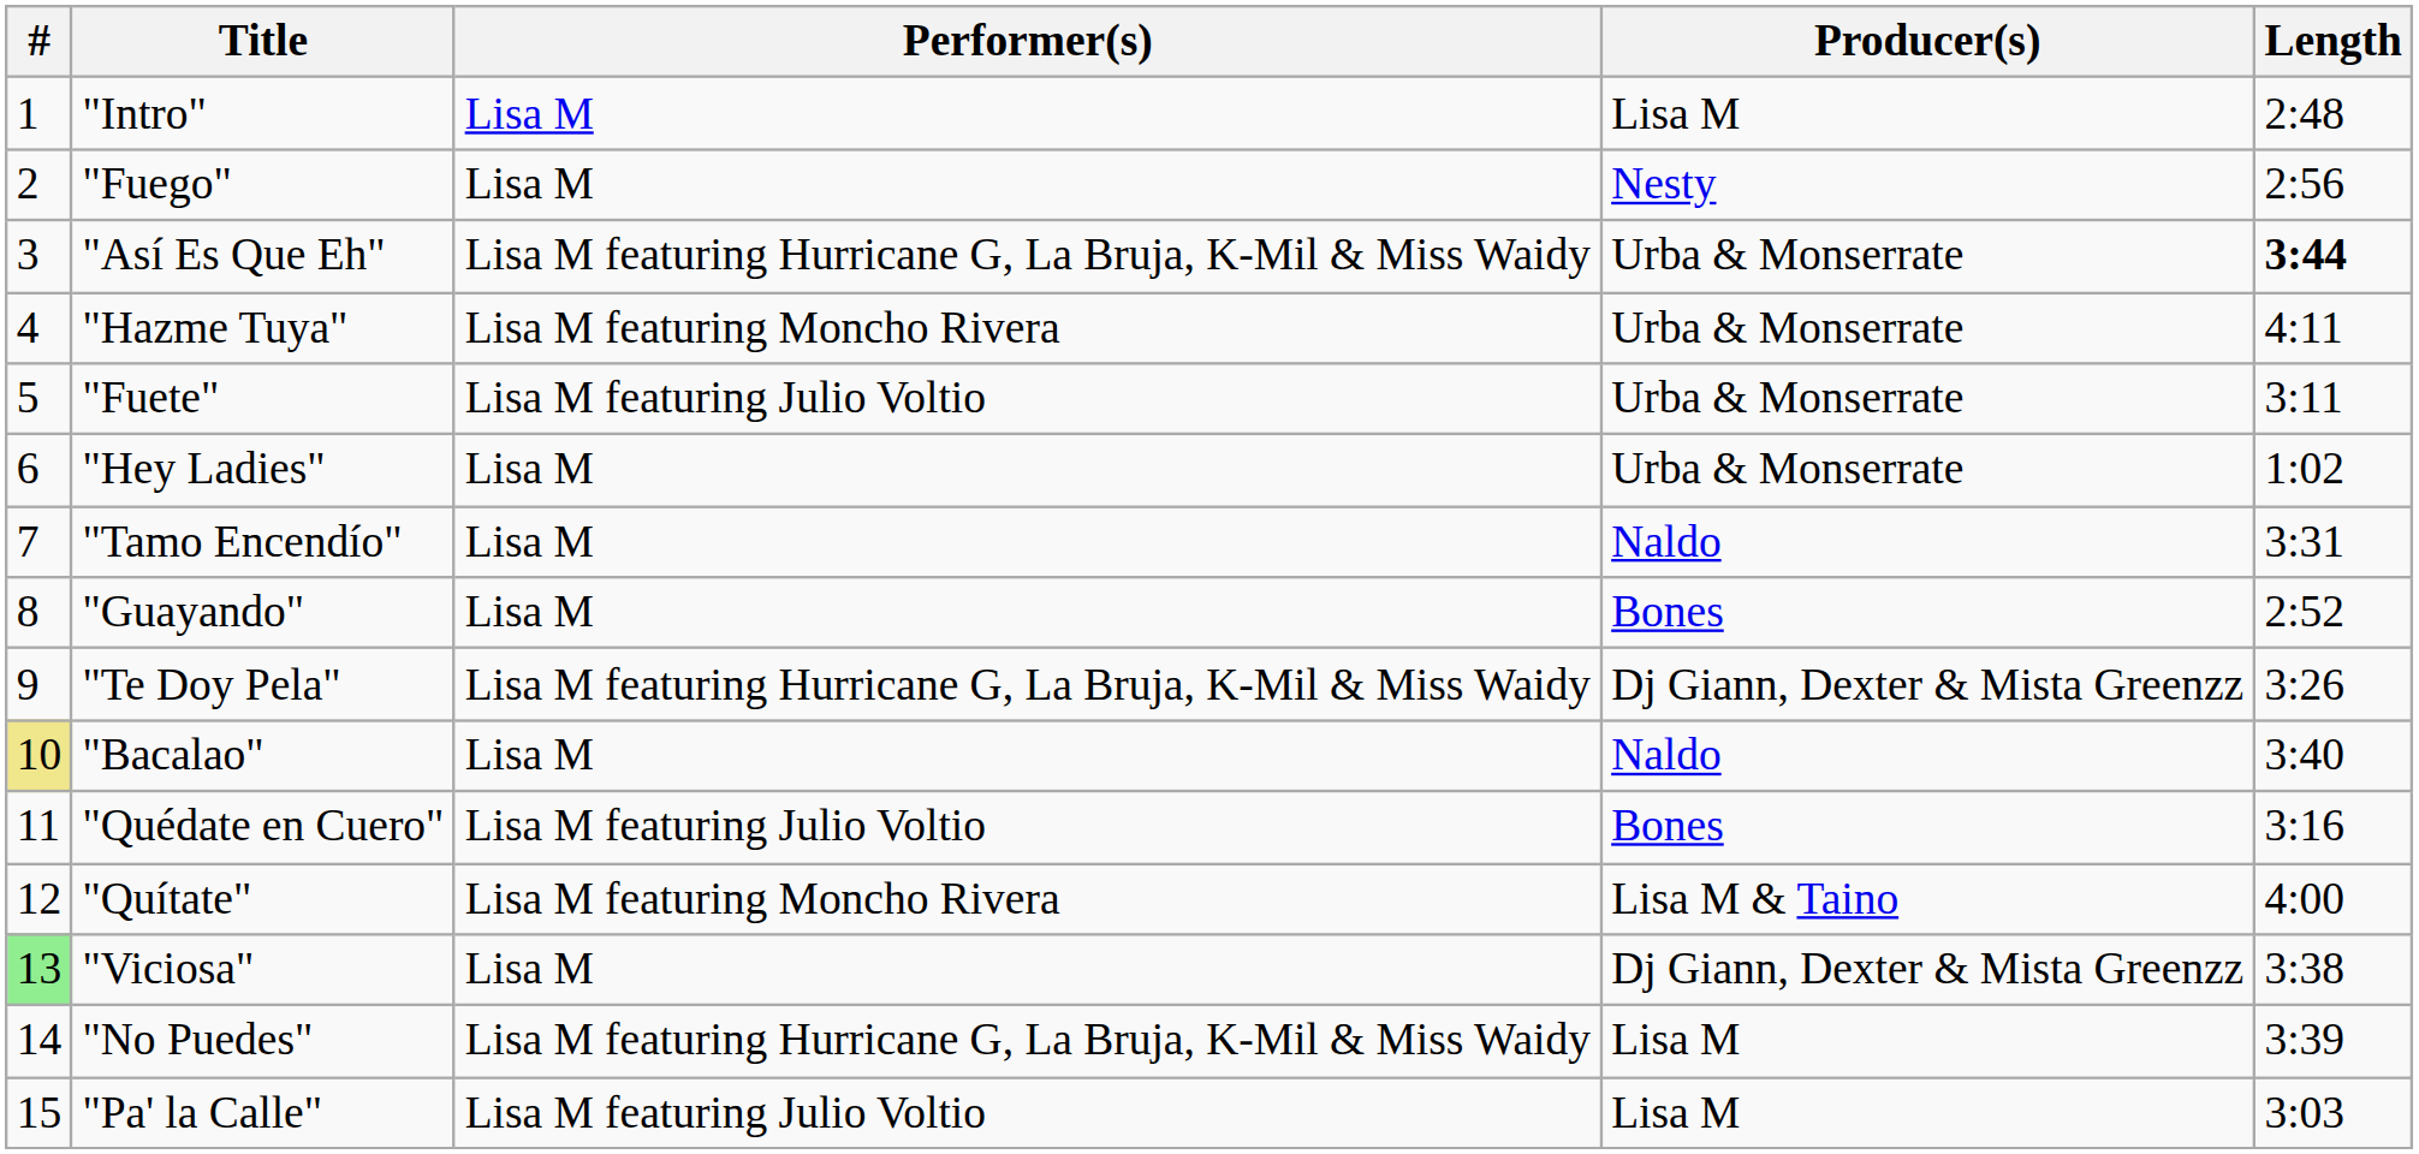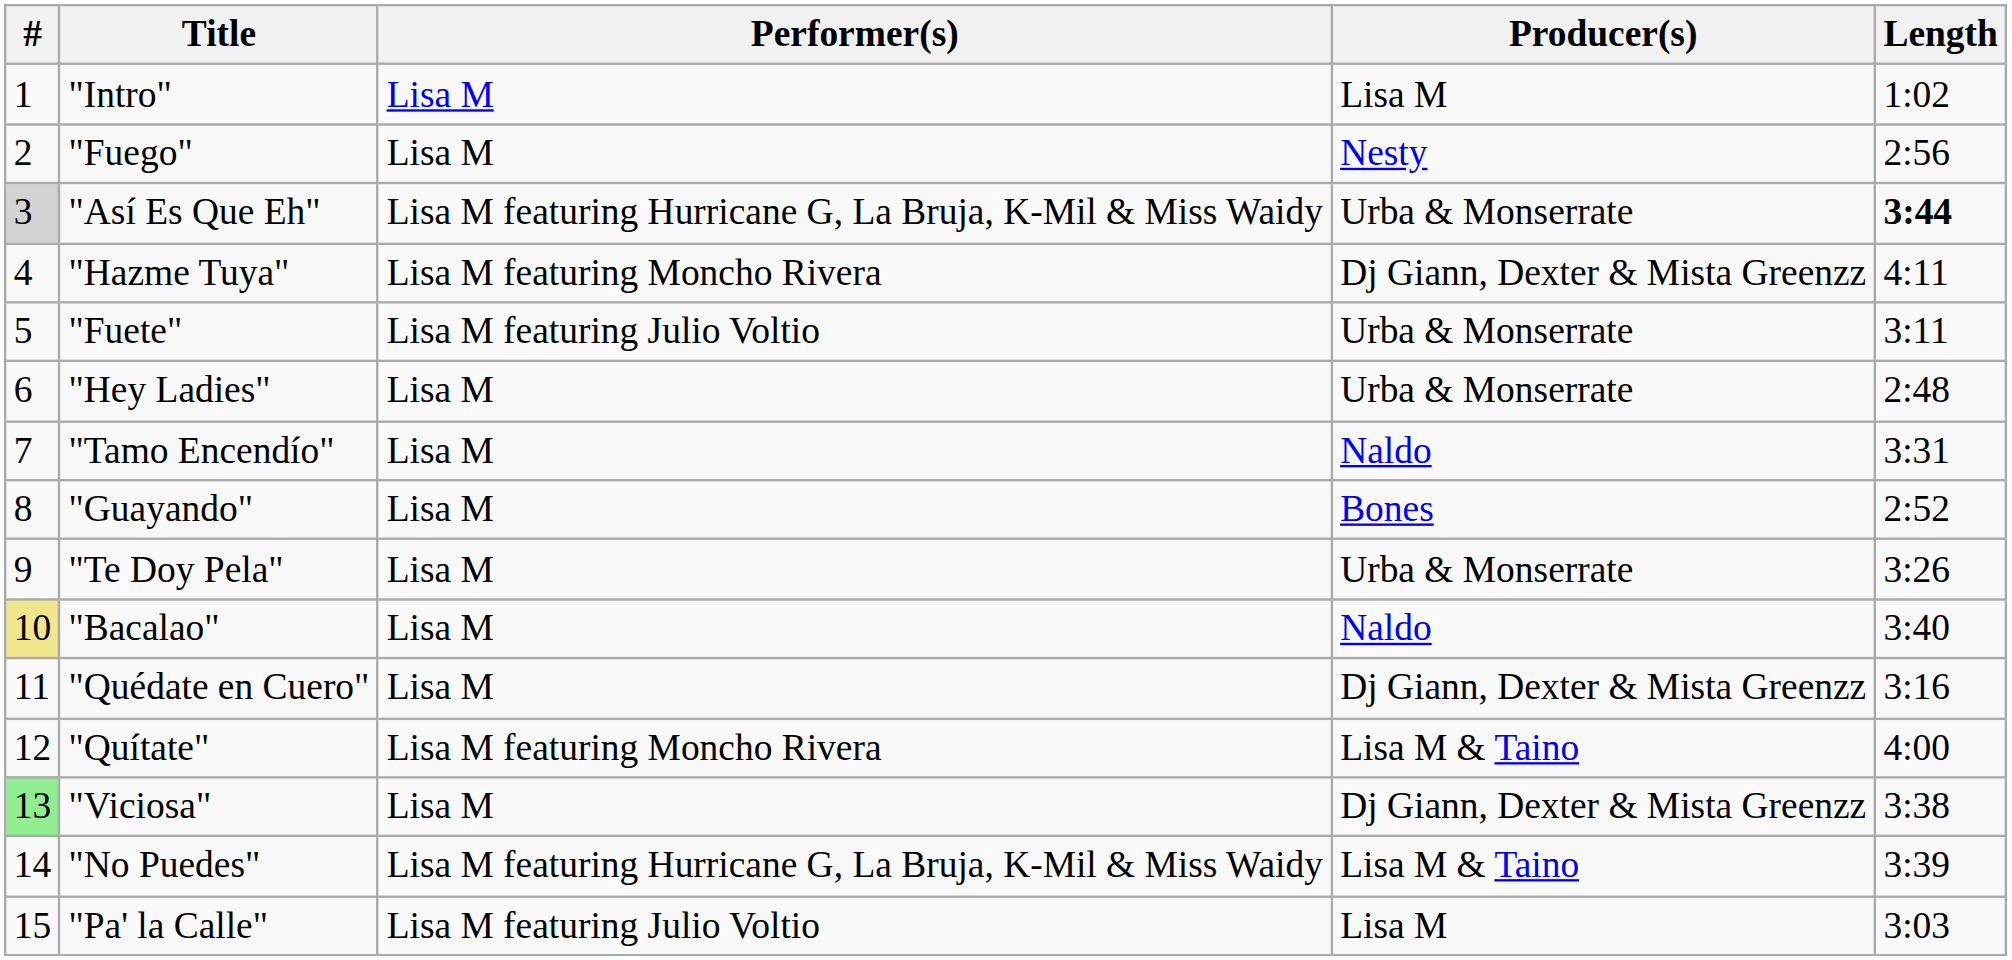 <table class="wikitable">
 <tr>
 <th align="center">#</th>
 <th align="center">Title</th>
 <th align="center">Performer(s)</th>
 <th align="center">Producer(s)</th>
 <th align="center">Length</th>
 </tr>
 <tr>
 <td>1</td>
 <td>"Intro"</td>
 <td><a href='#'>Lisa M</a></td>
 <td>Lisa M</td>
-<td>2:48</td>
+<td>1:02</td>
 </tr>
 <tr>
 <td>2</td>
 <td>"Fuego"</td>
 <td>Lisa M</td>
 <td><a href='#'>Nesty</a></td>
 <td>2:56</td>
 </tr>
 <tr>
-<td>3</td>
+<td style="background: lightgrey;">3</td>
 <td>"Así Es Que Eh"</td>
 <td>Lisa M featuring Hurricane G, La Bruja, K-Mil & Miss Waidy</td>
 <td>Urba & Monserrate</td>
 <td><strong>3:44</strong></td>
 </tr>
 <tr>
 <td>4</td>
 <td>"Hazme Tuya"</td>
 <td>Lisa M featuring Moncho Rivera</td>
-<td>Urba & Monserrate</td>
+<td>Dj Giann, Dexter & Mista Greenzz</td>
 <td>4:11</td>
 </tr>
 <tr>
 <td>5</td>
 <td>"Fuete"</td>
 <td>Lisa M featuring Julio Voltio</td>
 <td>Urba & Monserrate</td>
 <td>3:11</td>
 </tr>
 <tr>
 <td>6</td>
 <td>"Hey Ladies"</td>
 <td>Lisa M</td>
 <td>Urba & Monserrate</td>
-<td>1:02</td>
+<td>2:48</td>
 </tr>
 <tr>
 <td>7</td>
 <td>"Tamo Encendío"</td>
 <td>Lisa M</td>
 <td><a href='#'>Naldo</a></td>
 <td>3:31</td>
 </tr>
 <tr>
 <td>8</td>
 <td>"Guayando"</td>
 <td>Lisa M</td>
 <td><a href='#'>Bones</a></td>
 <td>2:52</td>
 </tr>
 <tr>
 <td>9</td>
 <td>"Te Doy Pela"</td>
-<td>Lisa M featuring Hurricane G, La Bruja, K-Mil & Miss Waidy</td>
-<td>Dj Giann, Dexter & Mista Greenzz</td>
+<td>Lisa M</td>
+<td>Urba & Monserrate</td>
 <td>3:26</td>
 </tr>
 <tr>
 <td style="background: khaki;">10</td>
 <td>"Bacalao"</td>
 <td>Lisa M</td>
 <td><a href='#'>Naldo</a></td>
 <td>3:40</td>
 </tr>
 <tr>
 <td>11</td>
 <td>"Quédate en Cuero"</td>
-<td>Lisa M featuring Julio Voltio</td>
-<td><a href='#'>Bones</a></td>
+<td>Lisa M</td>
+<td>Dj Giann, Dexter & Mista Greenzz</td>
 <td>3:16</td>
 </tr>
 <tr>
 <td>12</td>
 <td>"Quítate"</td>
 <td>Lisa M featuring Moncho Rivera</td>
 <td>Lisa M & <a href='#'>Taino</a></td>
 <td>4:00</td>
 </tr>
 <tr>
 <td style="background: lightgreen;">13</td>
 <td>"Viciosa"</td>
 <td>Lisa M</td>
 <td>Dj Giann, Dexter & Mista Greenzz</td>
 <td>3:38</td>
 </tr>
 <tr>
 <td>14</td>
 <td>"No Puedes"</td>
 <td>Lisa M featuring Hurricane G, La Bruja, K-Mil & Miss Waidy</td>
-<td>Lisa M</td>
+<td>Lisa M & <a href='#'>Taino</a></td>
 <td>3:39</td>
 </tr>
 <tr>
 <td>15</td>
 <td>"Pa' la Calle"</td>
 <td>Lisa M featuring Julio Voltio</td>
 <td>Lisa M</td>
 <td>3:03</td>
 </tr>
 <tr>
 </tr>
 </table>
